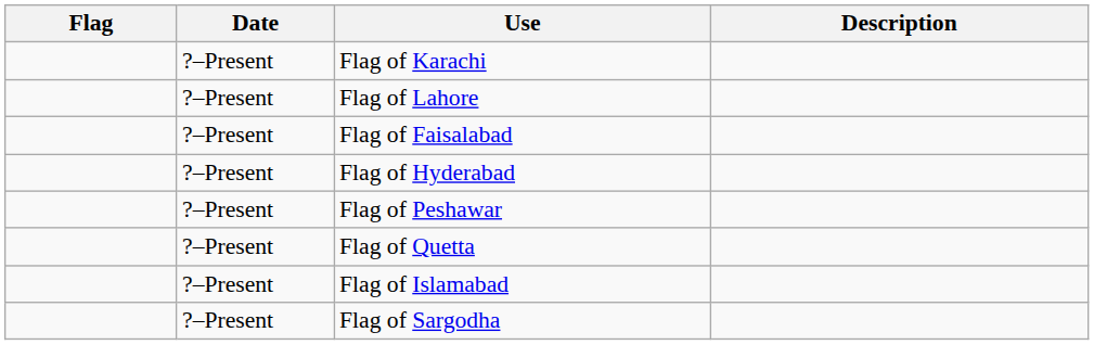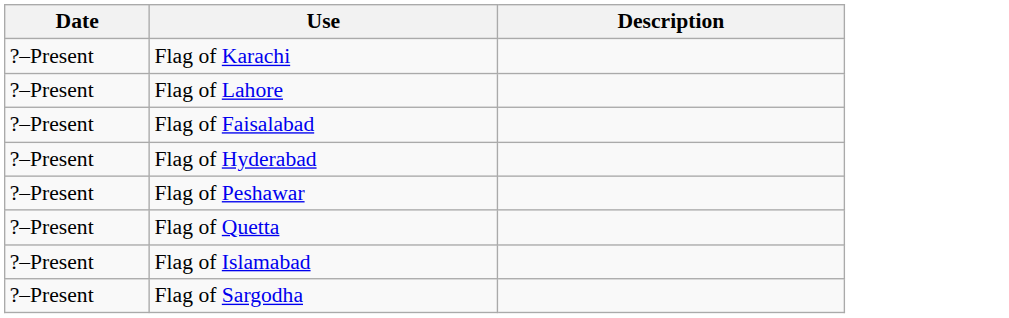 <table class="wikitable sortable">
 <tr style="background:#efefef;">
-<th style="width:110px;">Flag</th>
 <th style="width:100px;">Date</th>
 <th style="width:250px;">Use</th>
 <th style="width:250px;">Description</th>
 </tr>
 <tr>
-<td></td>
 <td>?–Present</td>
 <td>Flag of <a href='#'>Karachi</a></td>
 <td></td>
 </tr>
 <tr>
-<td></td>
 <td>?–Present</td>
 <td>Flag of <a href='#'>Lahore</a></td>
 <td></td>
 </tr>
 <tr>
-<td></td>
 <td>?–Present</td>
 <td>Flag of <a href='#'>Faisalabad</a></td>
 <td></td>
 </tr>
 <tr>
-<td></td>
 <td>?–Present</td>
 <td>Flag of <a href='#'>Hyderabad</a></td>
 <td></td>
 </tr>
 <tr>
-<td></td>
 <td>?–Present</td>
 <td>Flag of <a href='#'>Peshawar</a></td>
 <td></td>
 </tr>
 <tr>
-<td></td>
 <td>?–Present</td>
 <td>Flag of <a href='#'>Quetta</a></td>
 <td></td>
 </tr>
 <tr>
-<td></td>
 <td>?–Present</td>
 <td>Flag of <a href='#'>Islamabad</a></td>
 <td></td>
 </tr>
 <tr>
-<td></td>
 <td>?–Present</td>
 <td>Flag of <a href='#'>Sargodha</a></td>
 <td></td>
 </tr>
 </table>
